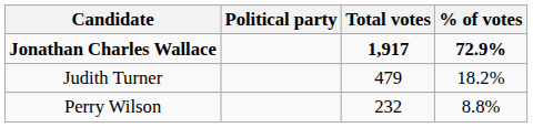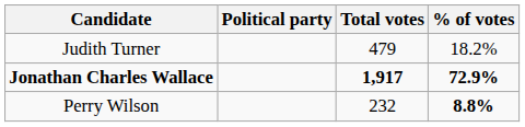 <table class="wikitable sortable" style="text-align: center">
 <tr>
 <th>Candidate</th>
 <th>Political party</th>
 <th>Total votes</th>
 <th>% of votes</th>
 </tr>
 <tr>
+<td>Judith Turner</td>
+<td></td>
+<td>479</td>
+<td>18.2%</td>
+</tr>
+<tr>
 <td><strong>Jonathan Charles Wallace</strong></td>
 <td><strong></strong></td>
 <td><strong>1,917</strong></td>
 <td><strong>72.9%</strong></td>
 </tr>
 <tr>
-<td>Judith Turner</td>
-<td></td>
-<td>479</td>
-<td>18.2%</td>
-</tr>
-<tr>
 <td>Perry Wilson</td>
 <td></td>
 <td>232</td>
-<td>8.8%</td>
+<td><strong>8.8%</strong></td>
 </tr>
 </table>
